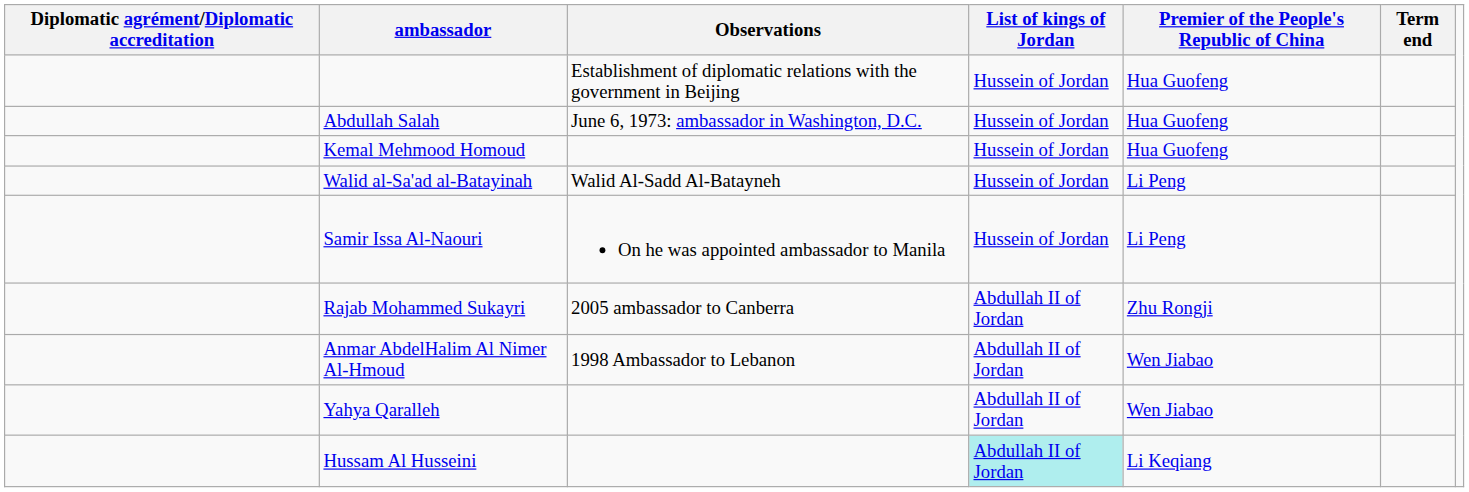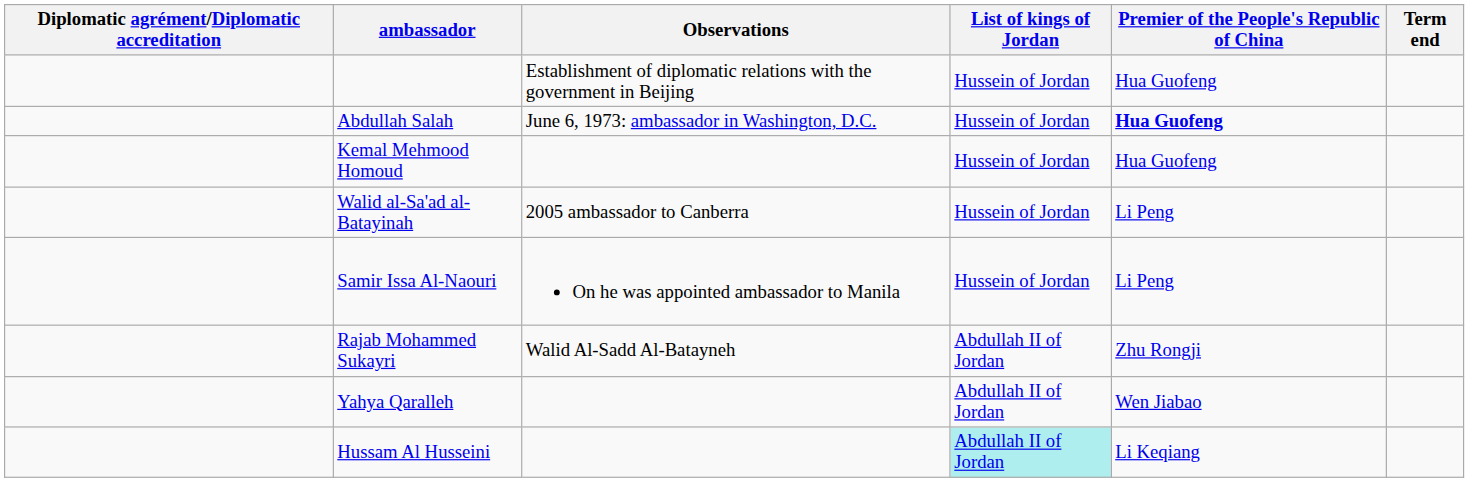 <table class="wikitable sortable">
 <tr>
 <th>Diplomatic <a href='#'>agrément</a>/<a href='#'>Diplomatic accreditation</a></th>
 <th><a href='#'>ambassador</a></th>
 <th>Observations</th>
 <th><a href='#'>List of kings of Jordan</a></th>
 <th><a href='#'>Premier of the People's Republic of China</a></th>
 <th>Term end</th>
 </tr>
 <tr>
 <td></td>
 <td></td>
 <td>Establishment of diplomatic relations with the government in Beijing</td>
 <td><a href='#'>Hussein of Jordan</a></td>
 <td><a href='#'>Hua Guofeng</a></td>
 <td></td>
 </tr>
 <tr>
 <td></td>
 <td><a href='#'>Abdullah Salah</a></td>
 <td>June 6, 1973: <a href='#'>ambassador in Washington, D.C.</a></td>
 <td><a href='#'>Hussein of Jordan</a></td>
-<td><a href='#'>Hua Guofeng</a></td>
+<td><strong><a href='#'>Hua Guofeng</a></strong></td>
 <td></td>
 </tr>
 <tr>
 <td></td>
 <td><a href='#'>Kemal Mehmood Homoud</a></td>
 <td></td>
 <td><a href='#'>Hussein of Jordan</a></td>
 <td><a href='#'>Hua Guofeng</a></td>
 <td></td>
 </tr>
 <tr>
 <td></td>
 <td><a href='#'>Walid al-Sa'ad al-Batayinah</a></td>
-<td>Walid Al-Sadd Al-Batayneh</td>
+<td>2005 ambassador to Canberra</td>
 <td><a href='#'>Hussein of Jordan</a></td>
 <td><a href='#'>Li Peng</a></td>
 <td></td>
 </tr>
 <tr>
 <td></td>
 <td><a href='#'>Samir Issa Al-Naouri</a></td>
 <td><br><ul><li>On  he was appointed ambassador to Manila</li></ul></td>
 <td><a href='#'>Hussein of Jordan</a></td>
 <td><a href='#'>Li Peng</a></td>
 <td></td>
 </tr>
 <tr>
 <td></td>
 <td><a href='#'>Rajab Mohammed Sukayri</a></td>
-<td>2005 ambassador to Canberra</td>
+<td>Walid Al-Sadd Al-Batayneh</td>
 <td><a href='#'>Abdullah II of Jordan</a></td>
 <td><a href='#'>Zhu Rongji</a></td>
-<td></td>
-</tr>
-<tr>
-<td></td>
-<td><a href='#'>Anmar AbdelHalim Al Nimer Al-Hmoud</a></td>
-<td>1998 Ambassador to Lebanon</td>
-<td><a href='#'>Abdullah II of Jordan</a></td>
-<td><a href='#'>Wen Jiabao</a></td>
-<td></td>
 <td></td>
 </tr>
 <tr>
 <td></td>
 <td><a href='#'>Yahya Qaralleh</a></td>
 <td></td>
 <td><a href='#'>Abdullah II of Jordan</a></td>
 <td><a href='#'>Wen Jiabao</a></td>
 <td></td>
 </tr>
 <tr>
 <td></td>
 <td><a href='#'>Hussam Al Husseini</a></td>
 <td></td>
 <td style="background: paleturquoise;"><a href='#'>Abdullah II of Jordan</a></td>
 <td><a href='#'>Li Keqiang</a></td>
 <td></td>
 </tr>
 </table>
